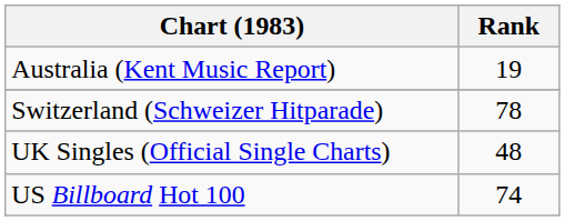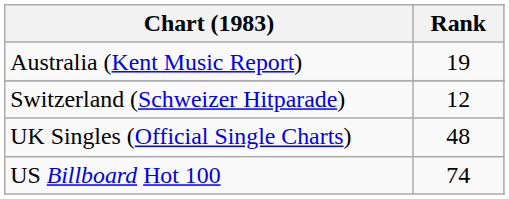 <table class="wikitable sortable">
 <tr>
 <th style="width: 200pt;">Chart (1983)</th>
 <th style="width: 40pt;">Rank</th>
 </tr>
 <tr>
 <td>Australia (<a href='#'>Kent Music Report</a>)</td>
 <td style="text-align:center;">19</td>
 </tr>
 <tr>
 </tr>
 <tr>
 <td>Switzerland (<a href='#'>Schweizer Hitparade</a>)</td>
-<td style="text-align:center;">78</td>
+<td style="text-align:center;">12</td>
 </tr>
 <tr>
 <td>UK Singles (<a href='#'>Official Single Charts</a>)</td>
 <td style="text-align:center;">48</td>
 </tr>
 <tr>
 <td>US <em><a href='#'>Billboard</a></em> <a href='#'>Hot 100</a></td>
 <td style="text-align:center;">74</td>
 </tr>
 </table>
